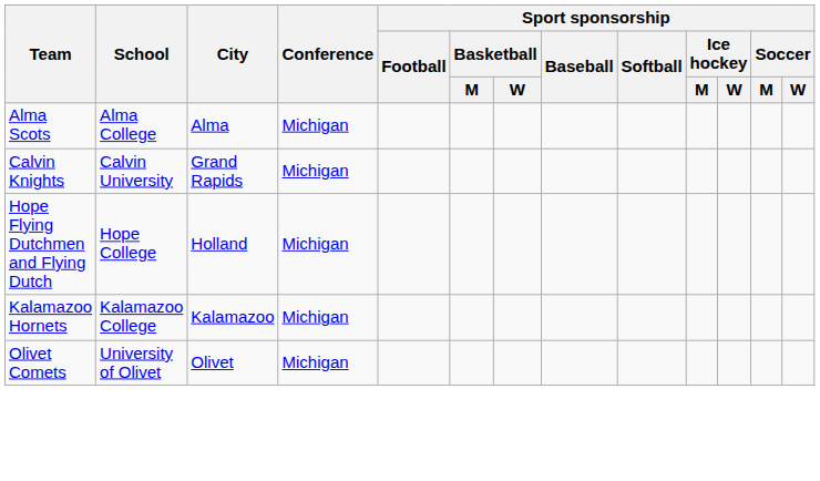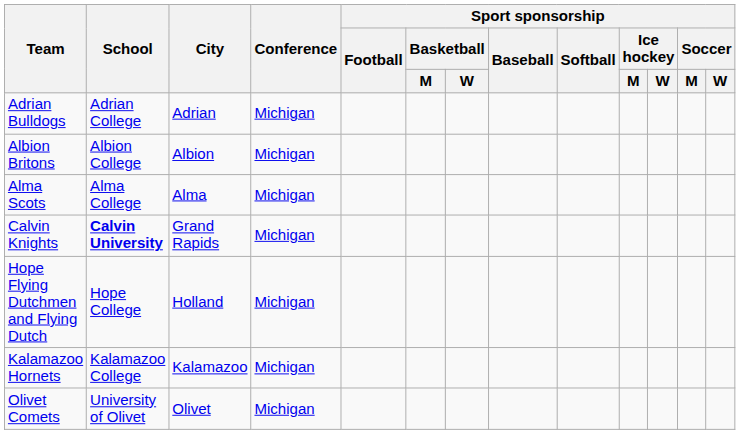 <table class="sortable wikitable">
 <tr>
 <th rowspan=3>Team</th>
 <th rowspan=3>School</th>
 <th rowspan=3>City</th>
 <th rowspan=3>Conference</th>
 <th colspan=9>Sport sponsorship</th>
 </tr>
 <tr>
 <th rowspan=2>Football</th>
 <th colspan=2>Basketball</th>
 <th rowspan=2>Baseball</th>
 <th rowspan=2>Softball</th>
 <th colspan=2>Ice hockey</th>
 <th colspan=2>Soccer</th>
 </tr>
 <tr>
 <th>M</th>
 <th>W</th>
 <th>M</th>
 <th>W</th>
 <th>M</th>
 <th>W</th>
 </tr>
 <tr>
+<td><a href='#'>Adrian Bulldogs</a></td>
+<td><a href='#'>Adrian College</a></td>
+<td><a href='#'>Adrian</a></td>
+<td><a href='#'>Michigan</a></td>
+<td></td>
+<td></td>
+<td></td>
+<td></td>
+<td></td>
+<td> </td>
+<td> </td>
+<td></td>
+<td></td>
+</tr>
+<tr>
+<td><a href='#'>Albion Britons</a></td>
+<td><a href='#'>Albion College</a></td>
+<td><a href='#'>Albion</a></td>
+<td><a href='#'>Michigan</a></td>
+<td></td>
+<td></td>
+<td></td>
+<td></td>
+<td></td>
+<td></td>
+<td></td>
+<td></td>
+<td></td>
+</tr>
+<tr>
 <td><a href='#'>Alma Scots</a></td>
 <td><a href='#'>Alma College</a></td>
 <td><a href='#'>Alma</a></td>
 <td><a href='#'>Michigan</a></td>
 <td></td>
 <td></td>
 <td></td>
 <td></td>
 <td></td>
 <td></td>
 <td></td>
 <td></td>
 <td></td>
 </tr>
 <tr>
 <td><a href='#'>Calvin Knights</a></td>
-<td><a href='#'>Calvin University</a></td>
+<td><strong><a href='#'>Calvin University</a></strong></td>
 <td><a href='#'>Grand Rapids</a></td>
 <td><a href='#'>Michigan</a></td>
 <td></td>
 <td></td>
 <td></td>
 <td></td>
 <td></td>
 <td> </td>
 <td></td>
 <td></td>
 <td></td>
 </tr>
 <tr>
 <td><a href='#'>Hope Flying Dutchmen and Flying Dutch</a></td>
 <td><a href='#'>Hope College</a></td>
 <td><a href='#'>Holland</a></td>
 <td><a href='#'>Michigan</a></td>
 <td></td>
 <td></td>
 <td></td>
 <td></td>
 <td></td>
 <td></td>
 <td></td>
 <td></td>
 <td></td>
 </tr>
 <tr>
 <td><a href='#'>Kalamazoo Hornets</a></td>
 <td><a href='#'>Kalamazoo College</a></td>
 <td><a href='#'>Kalamazoo</a></td>
 <td><a href='#'>Michigan</a></td>
 <td></td>
 <td></td>
 <td></td>
 <td></td>
 <td></td>
 <td></td>
 <td></td>
 <td></td>
 <td></td>
 </tr>
 <tr>
 <td><a href='#'>Olivet Comets</a></td>
 <td><a href='#'>University of Olivet</a></td>
 <td><a href='#'>Olivet</a></td>
 <td><a href='#'>Michigan</a></td>
 <td></td>
 <td></td>
 <td></td>
 <td></td>
 <td></td>
 <td></td>
 <td></td>
 <td></td>
 <td></td>
 </tr>
 </table>
